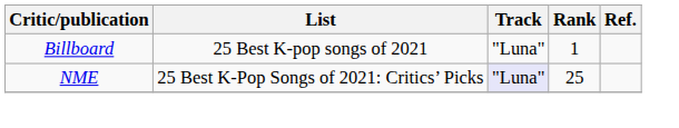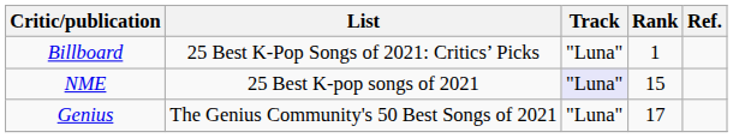 <table class="wikitable plainrowheaders" style="text-align:center">
 <tr>
 <th>Critic/publication</th>
 <th>List</th>
 <th>Track</th>
 <th>Rank</th>
 <th>Ref.</th>
 </tr>
 <tr>
 <td scope="row"><em><a href='#'>Billboard</a></em></td>
-<td>25 Best K-pop songs of 2021</td>
+<td>25 Best K-Pop Songs of 2021: Critics’ Picks</td>
 <td>"Luna"</td>
 <td>1</td>
 <td></td>
 </tr>
 <tr>
 <td scope="row"><em><a href='#'>NME</a></em></td>
-<td>25 Best K-Pop Songs of 2021: Critics’ Picks</td>
+<td>25 Best K-pop songs of 2021</td>
 <td style="background: lavender;">"Luna"</td>
-<td>25</td>
+<td>15</td>
+<td></td>
+</tr>
+<tr>
+<td scope="row"><em><a href='#'>Genius</a></em></td>
+<td>The Genius Community's 50 Best Songs of 2021</td>
+<td>"Luna"</td>
+<td>17</td>
 <td></td>
 </tr>
 <tr>
 </tr>
 </table>
